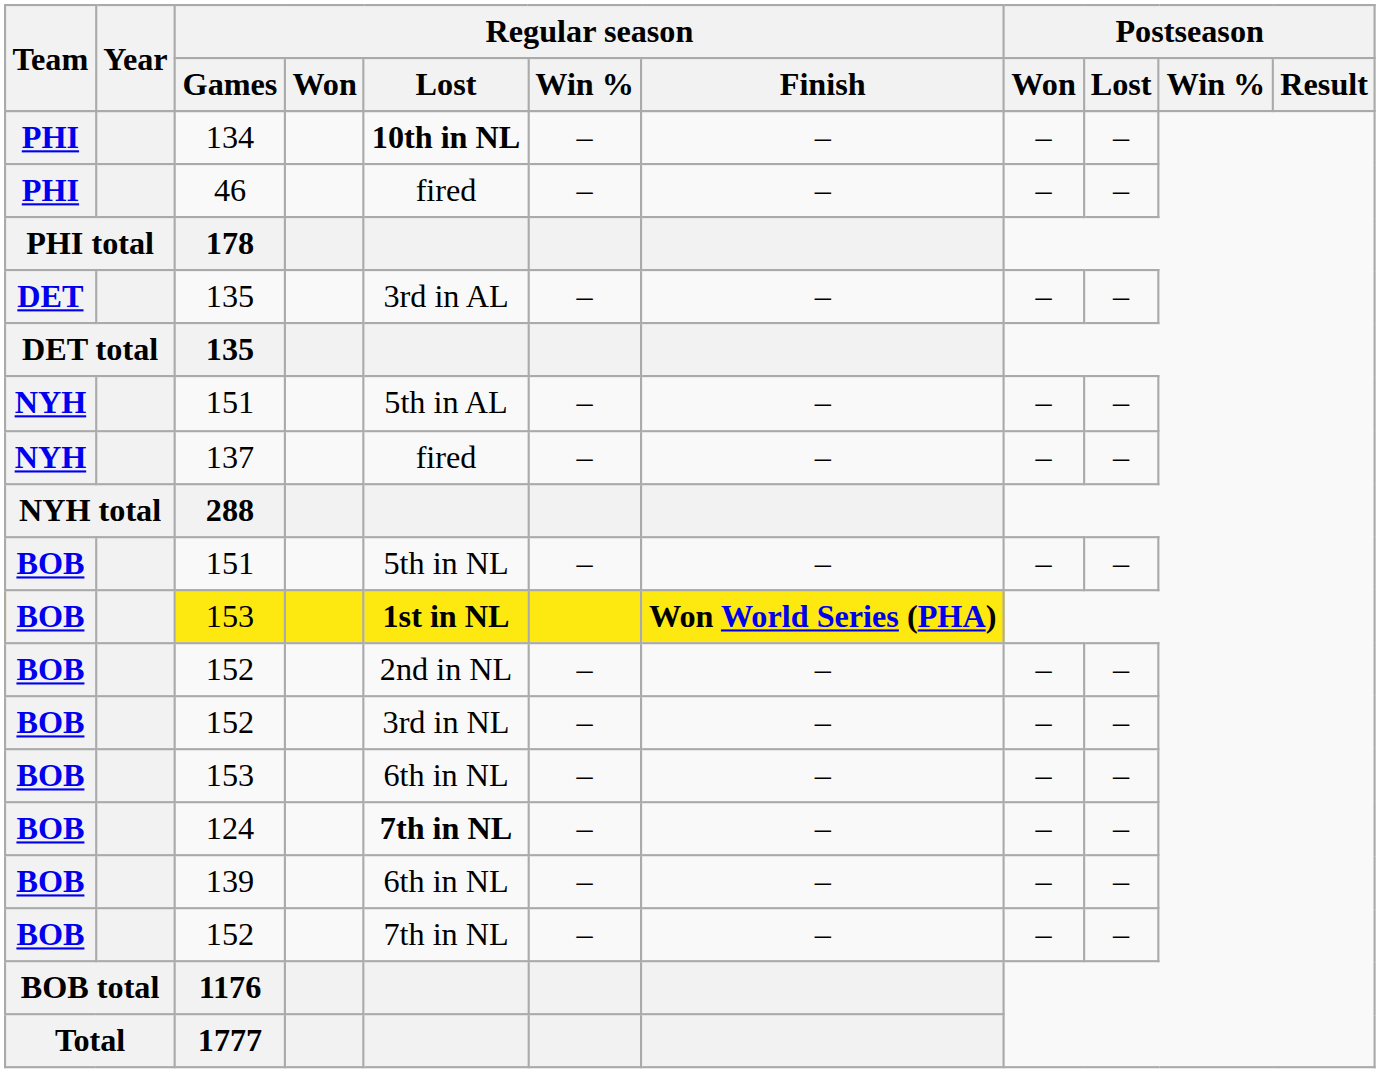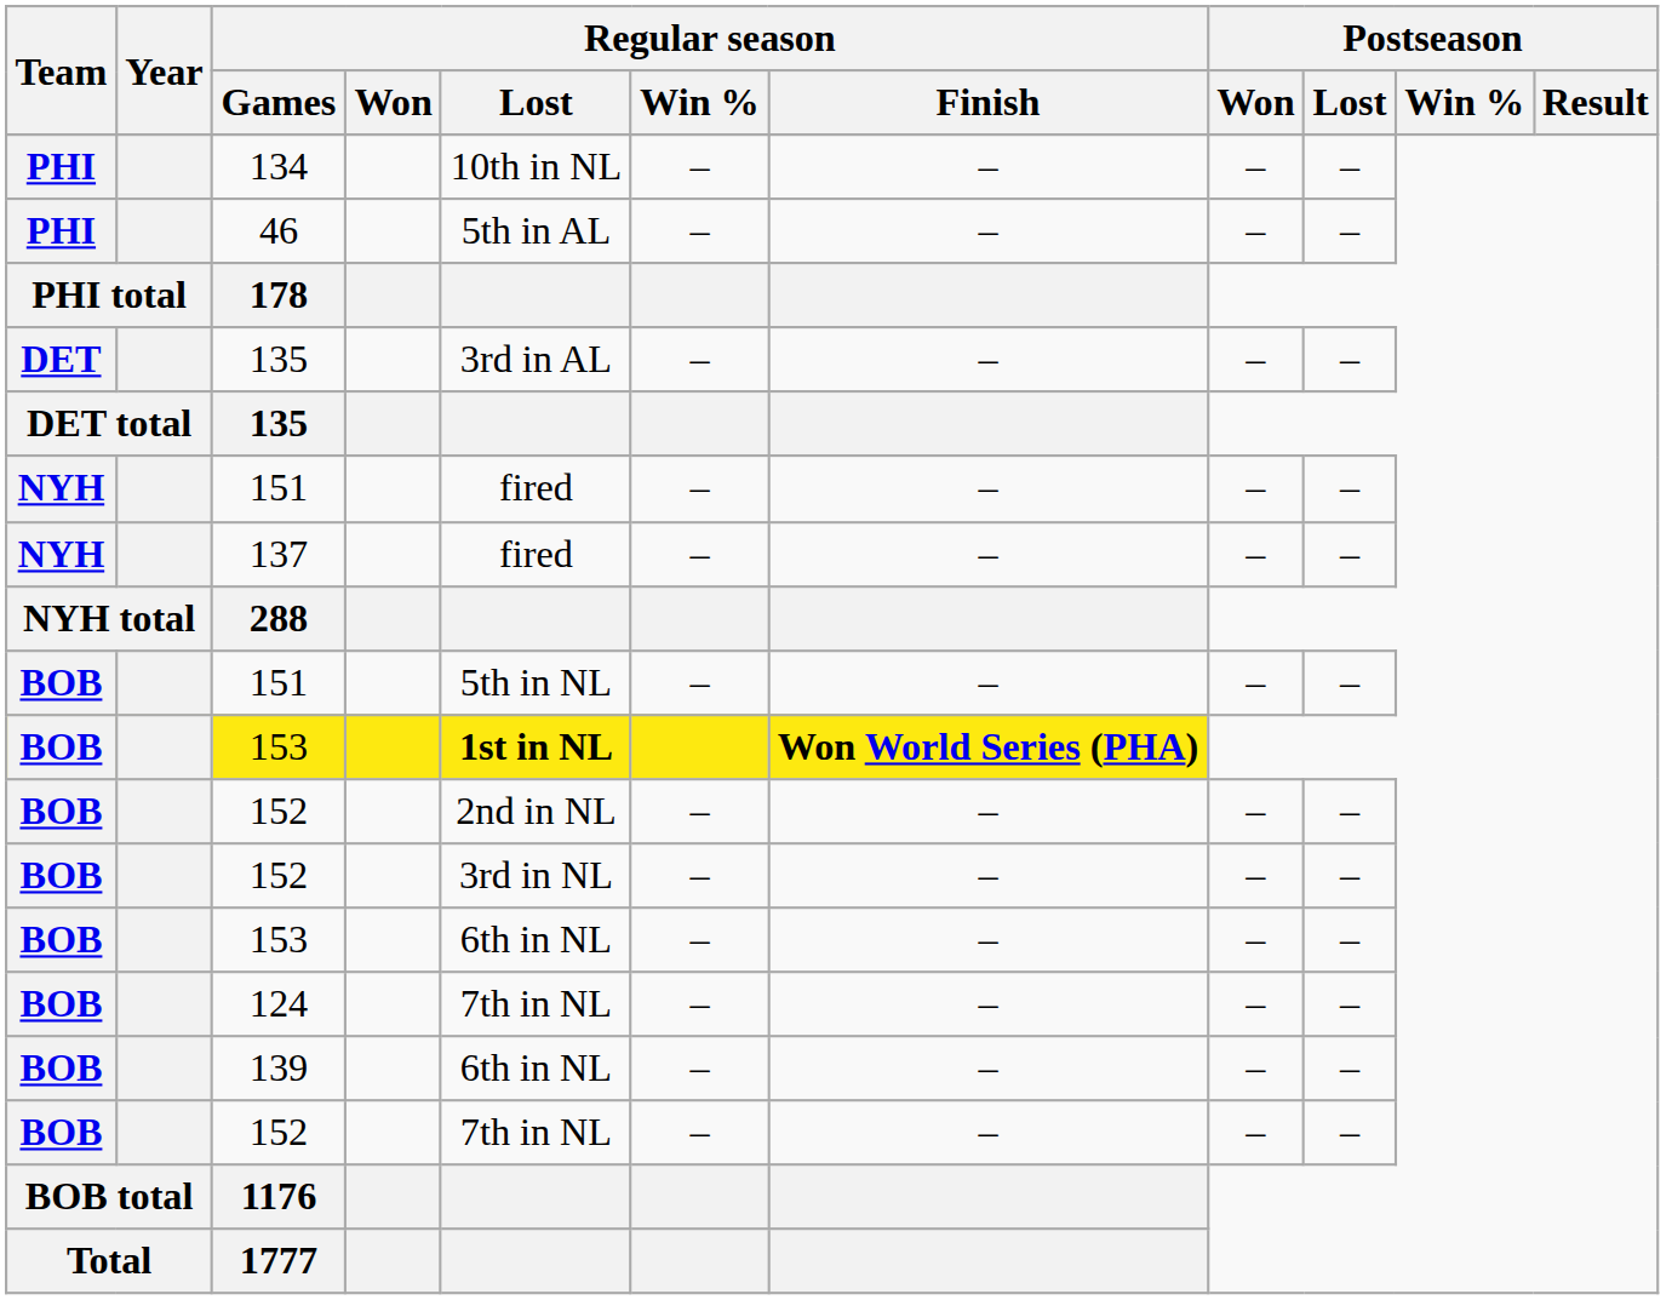 <table class="wikitable" style="font-size: 95%; text-align:center;">
 <tr>
 <th rowspan="2">Team</th>
 <th rowspan="2">Year</th>
 <th colspan="5">Regular season</th>
 <th colspan="4">Postseason</th>
 </tr>
 <tr>
 <th>Games</th>
 <th>Won</th>
 <th>Lost</th>
 <th>Win %</th>
 <th>Finish</th>
 <th>Won</th>
 <th>Lost</th>
 <th>Win %</th>
 <th>Result</th>
 </tr>
 <tr>
 </tr>
 <tr>
 <th><a href='#'>PHI</a></th>
 <th></th>
 <td>134</td>
 <td></td>
-<td><strong>10th in NL</strong></td>
+<td>10th in NL</td>
 <td>–</td>
 <td>–</td>
 <td>–</td>
 <td>–</td>
 </tr>
 <tr>
 <th><a href='#'>PHI</a></th>
 <th></th>
 <td>46</td>
 <td></td>
-<td>fired</td>
+<td>5th in AL</td>
 <td>–</td>
 <td>–</td>
 <td>–</td>
 <td>–</td>
 </tr>
 <tr>
 <th colspan="2">PHI total</th>
 <th>178</th>
 <th></th>
 <th></th>
 <th></th>
 <th></th>
 </tr>
 <tr>
 <th><a href='#'>DET</a></th>
 <th></th>
 <td>135</td>
 <td></td>
 <td>3rd in AL</td>
 <td>–</td>
 <td>–</td>
 <td>–</td>
 <td>–</td>
 </tr>
 <tr>
 <th colspan="2">DET total</th>
 <th>135</th>
 <th></th>
 <th></th>
 <th></th>
 <th></th>
 </tr>
 <tr>
 <th><a href='#'>NYH</a></th>
 <th></th>
 <td>151</td>
 <td></td>
-<td>5th in AL</td>
+<td>fired</td>
 <td>–</td>
 <td>–</td>
 <td>–</td>
 <td>–</td>
 </tr>
 <tr>
 <th><a href='#'>NYH</a></th>
 <th></th>
 <td>137</td>
 <td></td>
 <td>fired</td>
 <td>–</td>
 <td>–</td>
 <td>–</td>
 <td>–</td>
 </tr>
 <tr>
 <th colspan="2">NYH total</th>
 <th>288</th>
 <th></th>
 <th></th>
 <th></th>
 <th></th>
 </tr>
 <tr>
 <th><a href='#'>BOB</a></th>
 <th></th>
 <td>151</td>
 <td></td>
 <td>5th in NL</td>
 <td>–</td>
 <td>–</td>
 <td>–</td>
 <td>–</td>
 </tr>
 <tr style="background:#fde910">
 <th><a href='#'>BOB</a></th>
 <th></th>
 <td>153</td>
 <td></td>
 <td><strong>1st in NL</strong></td>
 <td></td>
 <td><strong>Won <a href='#'>World Series</a> (<a href='#'>PHA</a>)</strong></td>
 </tr>
 <tr>
 <th><a href='#'>BOB</a></th>
 <th></th>
 <td>152</td>
 <td></td>
 <td>2nd in NL</td>
 <td>–</td>
 <td>–</td>
 <td>–</td>
 <td>–</td>
 </tr>
 <tr>
 <th><a href='#'>BOB</a></th>
 <th></th>
 <td>152</td>
 <td></td>
 <td>3rd in NL</td>
 <td>–</td>
 <td>–</td>
 <td>–</td>
 <td>–</td>
 </tr>
 <tr>
 <th><a href='#'>BOB</a></th>
 <th></th>
 <td>153</td>
 <td></td>
 <td>6th in NL</td>
 <td>–</td>
 <td>–</td>
 <td>–</td>
 <td>–</td>
 </tr>
 <tr>
 <th><a href='#'>BOB</a></th>
 <th></th>
 <td>124</td>
 <td></td>
-<td><strong>7th in NL</strong></td>
+<td>7th in NL</td>
 <td>–</td>
 <td>–</td>
 <td>–</td>
 <td>–</td>
 </tr>
 <tr>
 <th><a href='#'>BOB</a></th>
 <th></th>
 <td>139</td>
 <td></td>
 <td>6th in NL</td>
 <td>–</td>
 <td>–</td>
 <td>–</td>
 <td>–</td>
 </tr>
 <tr>
 <th><a href='#'>BOB</a></th>
 <th></th>
 <td>152</td>
 <td></td>
 <td>7th in NL</td>
 <td>–</td>
 <td>–</td>
 <td>–</td>
 <td>–</td>
 </tr>
 <tr>
 <th colspan="2">BOB total</th>
 <th>1176</th>
 <th></th>
 <th></th>
 <th></th>
 <th></th>
 </tr>
 <tr>
 <th colspan="2">Total</th>
 <th>1777</th>
 <th></th>
 <th></th>
 <th></th>
 <th></th>
 </tr>
 </table>
